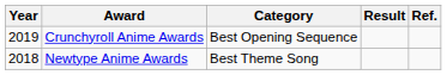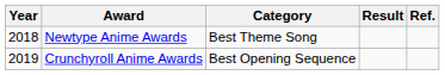 <table class="wikitable">
 <tr>
 <th>Year</th>
 <th>Award</th>
 <th>Category</th>
 <th>Result</th>
 <th class="unsortable">Ref.</th>
 </tr>
 <tr>
+<td>2018</td>
+<td><a href='#'>Newtype Anime Awards</a></td>
+<td>Best Theme Song<br></td>
+<td></td>
+<td align="center"></td>
+</tr>
+<tr>
 <td>2019</td>
 <td><a href='#'>Crunchyroll Anime Awards</a></td>
 <td>Best Opening Sequence</td>
 <td></td>
 <td></td>
 </tr>
-<tr>
-<td>2018</td>
-<td><a href='#'>Newtype Anime Awards</a></td>
-<td>Best Theme Song<br></td>
-<td></td>
-<td align="center"></td>
-</tr>
 </table>
